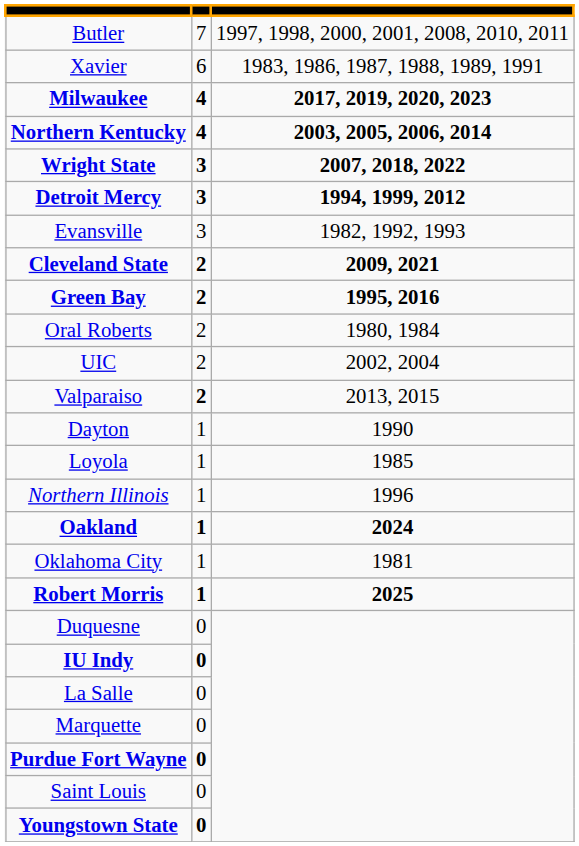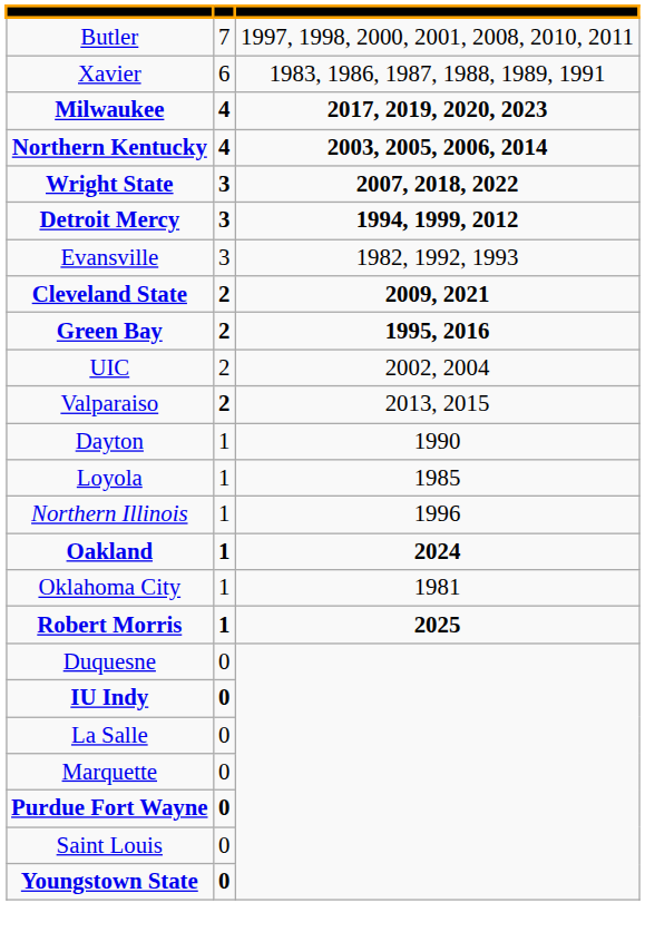 <table class="wikitable sortable" style="text-align: center">
 <tr bgcolor=black>
 <td style="border:2px solid #FFA500"></td>
 <td style="border:2px solid #FFA500"></td>
 <td style="border:2px solid #FFA500"></td>
 </tr>
 <tr>
 <td><a href='#'>Butler</a></td>
 <td align=center>7</td>
 <td>1997, 1998, 2000, 2001, 2008, 2010, 2011</td>
 </tr>
 <tr>
 <td><a href='#'>Xavier</a></td>
 <td align=center>6</td>
 <td>1983, 1986, 1987, 1988, 1989, 1991</td>
 </tr>
 <tr>
 <td><strong><a href='#'>Milwaukee</a></strong></td>
 <td align=center><strong>4</strong></td>
 <td><strong>2017, 2019, 2020, 2023</strong></td>
 </tr>
 <tr>
 <td><strong><a href='#'>Northern Kentucky</a></strong></td>
 <td align=center><strong>4</strong></td>
 <td><strong>2003, 2005, 2006, 2014</strong></td>
 </tr>
 <tr>
 <td><strong><a href='#'>Wright State</a></strong></td>
 <td align=center><strong>3</strong></td>
 <td><strong>2007, 2018, 2022</strong></td>
 </tr>
 <tr>
 <td><strong><a href='#'>Detroit Mercy</a></strong></td>
 <td align=center><strong>3</strong></td>
 <td><strong>1994, 1999, 2012</strong></td>
 </tr>
 <tr>
 <td><a href='#'>Evansville</a></td>
 <td align=center>3</td>
 <td>1982, 1992, 1993</td>
 </tr>
 <tr>
 <td><strong><a href='#'>Cleveland State</a></strong></td>
 <td align=center><strong>2</strong></td>
 <td><strong>2009, 2021</strong></td>
 </tr>
 <tr>
 <td><strong><a href='#'>Green Bay</a></strong></td>
 <td align="center"><strong>2</strong></td>
 <td><strong>1995, 2016</strong></td>
-</tr>
-<tr>
-<td><a href='#'>Oral Roberts</a></td>
-<td align="center">2</td>
-<td>1980, 1984</td>
 </tr>
 <tr>
 <td><a href='#'>UIC</a></td>
 <td align=center>2</td>
 <td>2002, 2004</td>
 </tr>
 <tr>
 <td><a href='#'>Valparaiso</a></td>
 <td align=center><strong>2</strong></td>
 <td>2013, 2015</td>
 </tr>
 <tr>
 <td><a href='#'>Dayton</a></td>
 <td align=center>1</td>
 <td>1990</td>
 </tr>
 <tr>
 <td><a href='#'>Loyola</a></td>
 <td align=center>1</td>
 <td>1985</td>
 </tr>
 <tr>
 <td><em><a href='#'>Northern Illinois</a></em></td>
 <td align=center>1</td>
 <td>1996</td>
 </tr>
 <tr>
 <td><strong><a href='#'>Oakland</a></strong></td>
 <td align=center><strong>1</strong></td>
 <td><strong>2024</strong></td>
 </tr>
 <tr>
 <td><a href='#'>Oklahoma City</a></td>
 <td align=center>1</td>
 <td>1981</td>
 </tr>
 <tr>
 <td><strong><a href='#'>Robert Morris</a></strong></td>
 <td align=center><strong>1</strong></td>
 <td><strong>2025</strong></td>
 </tr>
 <tr>
 <td><a href='#'>Duquesne</a></td>
 <td align=center>0</td>
 </tr>
 <tr>
 <td><strong><a href='#'>IU Indy</a></strong></td>
 <td align=center><strong>0</strong></td>
 </tr>
 <tr>
 <td><a href='#'>La Salle</a></td>
 <td align=center>0</td>
 </tr>
 <tr>
 <td><a href='#'>Marquette</a></td>
 <td align=center>0</td>
 </tr>
 <tr>
 <td><strong><a href='#'>Purdue Fort Wayne</a></strong></td>
 <td align=center><strong>0</strong></td>
 </tr>
 <tr>
 <td><a href='#'>Saint Louis</a></td>
 <td align=center>0</td>
 </tr>
 <tr>
 <td><strong><a href='#'>Youngstown State</a></strong></td>
 <td align=center><strong>0</strong></td>
 </tr>
 </table>
